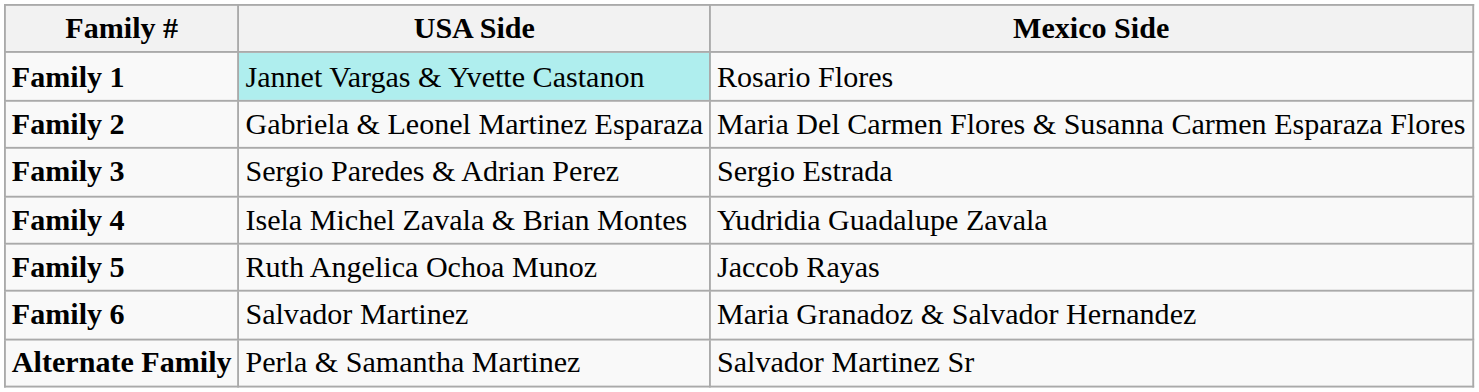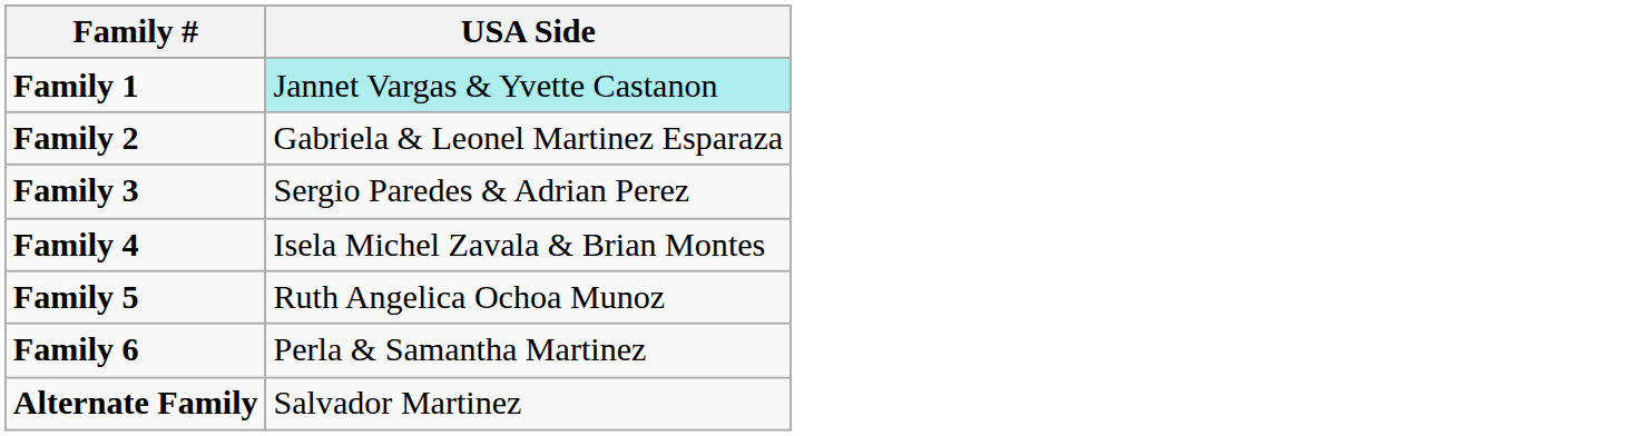 <table class="wikitable">
 <tr>
 <th>Family #</th>
 <th>USA Side</th>
-<th>Mexico Side</th>
 </tr>
 <tr>
 <td><strong>Family 1</strong></td>
 <td style="background: paleturquoise;">Jannet Vargas & Yvette Castanon</td>
-<td>Rosario Flores</td>
 </tr>
 <tr>
 <td><strong>Family 2</strong></td>
 <td>Gabriela & Leonel Martinez Esparaza</td>
-<td>Maria Del Carmen Flores & Susanna Carmen Esparaza Flores</td>
 </tr>
 <tr>
 <td><strong>Family 3</strong></td>
 <td>Sergio Paredes & Adrian Perez</td>
-<td>Sergio Estrada</td>
 </tr>
 <tr>
 <td><strong>Family 4</strong></td>
 <td>Isela Michel Zavala & Brian Montes</td>
-<td>Yudridia Guadalupe Zavala</td>
 </tr>
 <tr>
 <td><strong>Family 5</strong></td>
 <td>Ruth Angelica Ochoa Munoz</td>
-<td>Jaccob Rayas</td>
 </tr>
 <tr>
 <td><strong>Family 6</strong></td>
-<td>Salvador Martinez</td>
-<td>Maria Granadoz & Salvador Hernandez</td>
+<td>Perla & Samantha Martinez</td>
 </tr>
 <tr>
 <td><strong>Alternate Family</strong></td>
-<td>Perla & Samantha Martinez</td>
-<td>Salvador Martinez Sr</td>
+<td>Salvador Martinez</td>
 </tr>
 </table>
